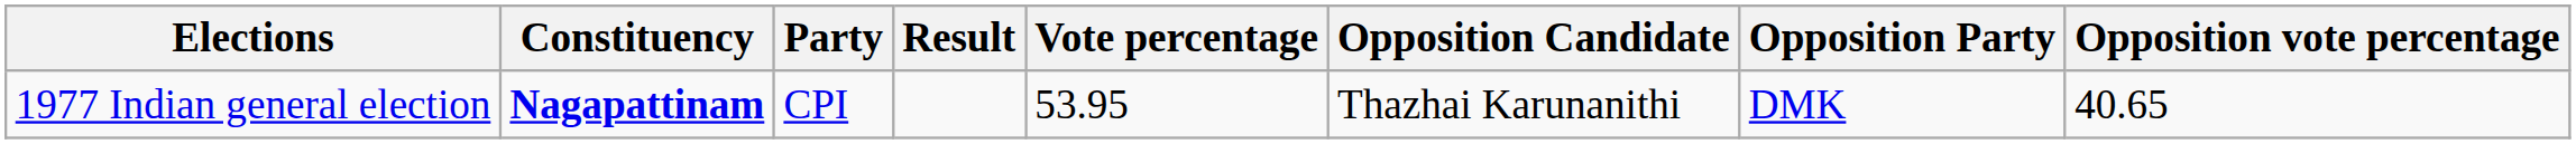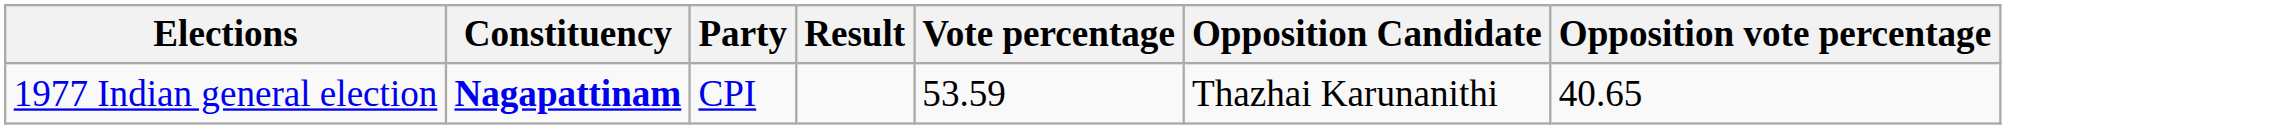 <table class="wikitable sortable">
 <tr>
 <th>Elections</th>
 <th>Constituency</th>
 <th>Party</th>
 <th>Result</th>
 <th>Vote percentage</th>
 <th>Opposition Candidate</th>
-<th>Opposition Party</th>
 <th>Opposition vote percentage</th>
 </tr>
 <tr>
 <td><a href='#'>1977 Indian general election</a></td>
 <td><strong><a href='#'>Nagapattinam</a></strong></td>
 <td><a href='#'>CPI</a></td>
 <td></td>
-<td>53.95</td>
+<td>53.59</td>
 <td>Thazhai Karunanithi</td>
-<td><a href='#'>DMK</a></td>
 <td>40.65</td>
 </tr>
 </table>
